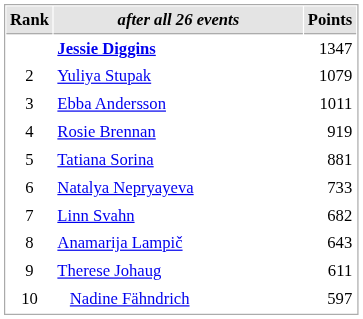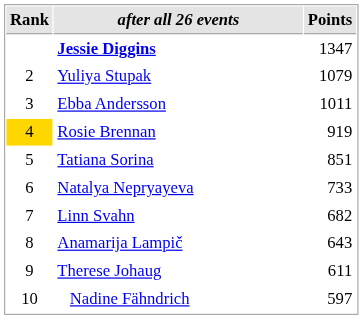 <table cellspacing="1" cellpadding="3" style="border:1px solid #AAAAAA;font-size:86%">
 <tr style="background-color: #E4E4E4;">
 <th style="border-bottom:1px solid #AAAAAA" width=10>Rank</th>
 <th style="border-bottom:1px solid #AAAAAA" width=200><em>after all 26 events</em></th>
 <th style="border-bottom:1px solid #AAAAAA" width=20 align=right>Points</th>
 </tr>
 <tr>
 <td align=center></td>
 <td> <strong><a href='#'>Jessie Diggins</a></strong></td>
 <td align=right>1347</td>
 </tr>
 <tr>
 <td align=center>2</td>
 <td> <a href='#'>Yuliya Stupak</a></td>
 <td align=right>1079</td>
 </tr>
 <tr>
 <td align=center>3</td>
 <td> <a href='#'>Ebba Andersson</a></td>
 <td align=right>1011</td>
 </tr>
 <tr>
-<td align=center>4</td>
+<td align=center style="background: gold;">4</td>
 <td> <a href='#'>Rosie Brennan</a></td>
 <td align=right>919</td>
 </tr>
 <tr>
 <td align=center>5</td>
 <td> <a href='#'>Tatiana Sorina</a></td>
-<td align=right>881</td>
+<td align=right>851</td>
 </tr>
 <tr>
 <td align=center>6</td>
 <td> <a href='#'>Natalya Nepryayeva</a></td>
 <td align=right>733</td>
 </tr>
 <tr>
 <td align=center>7</td>
 <td> <a href='#'>Linn Svahn</a></td>
 <td align=right>682</td>
 </tr>
 <tr>
 <td align=center>8</td>
 <td> <a href='#'>Anamarija Lampič</a></td>
 <td align=right>643</td>
 </tr>
 <tr>
 <td align=center>9</td>
 <td> <a href='#'>Therese Johaug</a></td>
 <td align=right>611</td>
 </tr>
 <tr>
 <td align=center>10</td>
 <td>   <a href='#'>Nadine Fähndrich</a></td>
 <td align=right>597</td>
 </tr>
 </table>
